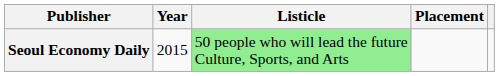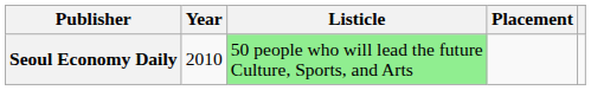 <table class="wikitable plainrowheaders sortable" style="text-align:center">
 <tr>
 <th scope="col">Publisher</th>
 <th scope="col">Year</th>
 <th scope="col">Listicle</th>
 <th scope="col">Placement</th>
 <th class="unsortable" scope="col"></th>
 </tr>
 <tr>
 <th rowspan="2" scope="row">Seoul Economy Daily</th>
-<td>2015</td>
+<td>2010</td>
 <td style="background: lightgreen; text-align:left">50 people who will lead the future<br>Culture, Sports, and Arts</td>
 <td></td>
 <td></td>
 </tr>
 </table>
